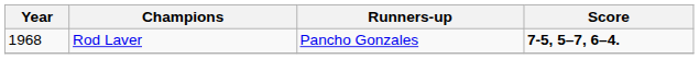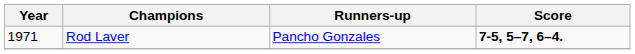 <table class="wikitable" style="font-size:98%;">
 <tr>
 <th style="width:60px;">Year</th>
 <th style="width:230px;">Champions</th>
 <th style="width:230px;">Runners-up</th>
 <th style="width:170px;">Score</th>
 </tr>
 <tr>
-<td>1968</td>
+<td>1971</td>
 <td> <a href='#'>Rod Laver</a></td>
 <td> <a href='#'>Pancho Gonzales</a></td>
 <td><strong>7-5, 5–7, 6–4.</strong></td>
 </tr>
 <tr>
 </tr>
 </table>
